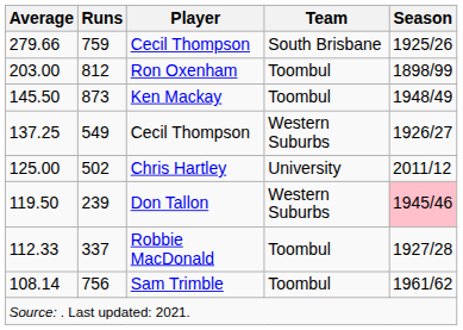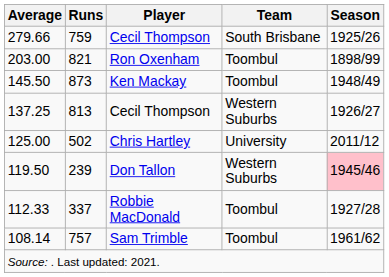 <table class="wikitable" style="width:70%">
 <tr>
 <th>Average</th>
 <th>Runs</th>
 <th>Player</th>
 <th>Team</th>
 <th>Season</th>
 </tr>
 <tr>
 <td>279.66</td>
 <td>759</td>
 <td><a href='#'>Cecil Thompson</a></td>
 <td>South Brisbane</td>
 <td>1925/26</td>
 </tr>
 <tr>
 <td>203.00</td>
-<td>812</td>
+<td>821</td>
 <td><a href='#'>Ron Oxenham</a></td>
 <td>Toombul</td>
 <td>1898/99</td>
 </tr>
 <tr>
 <td>145.50</td>
 <td>873</td>
 <td><a href='#'>Ken Mackay</a></td>
 <td>Toombul</td>
 <td>1948/49</td>
 </tr>
 <tr>
 <td>137.25</td>
-<td>549</td>
+<td>813</td>
 <td>Cecil Thompson</td>
 <td>Western Suburbs</td>
 <td>1926/27</td>
 </tr>
 <tr>
 <td>125.00</td>
 <td>502</td>
 <td><a href='#'>Chris Hartley</a></td>
 <td>University</td>
 <td>2011/12</td>
 </tr>
 <tr>
 <td>119.50</td>
 <td>239</td>
 <td><a href='#'>Don Tallon</a></td>
 <td>Western Suburbs</td>
 <td style="background: pink;">1945/46</td>
 </tr>
 <tr>
 <td>112.33</td>
 <td>337</td>
 <td><a href='#'>Robbie MacDonald</a></td>
 <td>Toombul</td>
 <td>1927/28</td>
 </tr>
 <tr>
 <td>108.14</td>
-<td>756</td>
+<td>757</td>
 <td><a href='#'>Sam Trimble</a></td>
 <td>Toombul</td>
 <td>1961/62</td>
 </tr>
 <tr>
 <td colspan=5><small><em>Source: </em>. Last updated: 2021.</small></td>
 </tr>
 </table>
